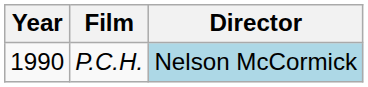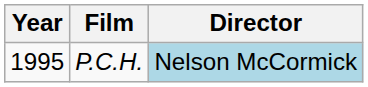 <table class="wikitable">
 <tr>
 <th>Year</th>
 <th>Film</th>
 <th>Director</th>
 </tr>
 <tr>
-<td>1990</td>
+<td>1995</td>
 <td><em>P.C.H.</em></td>
 <td style="background: lightblue;">Nelson McCormick</td>
 </tr>
 </table>
